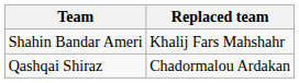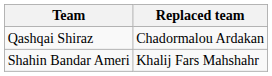 <table class="wikitable">
 <tr>
 <th>Team</th>
 <th>Replaced team</th>
 </tr>
 <tr>
+<td>Qashqai Shiraz</td>
+<td>Chadormalou Ardakan</td>
+</tr>
+<tr>
 <td>Shahin Bandar Ameri</td>
 <td>Khalij Fars Mahshahr</td>
 </tr>
-<tr>
-<td>Qashqai Shiraz</td>
-<td>Chadormalou Ardakan</td>
-</tr>
 </table>
